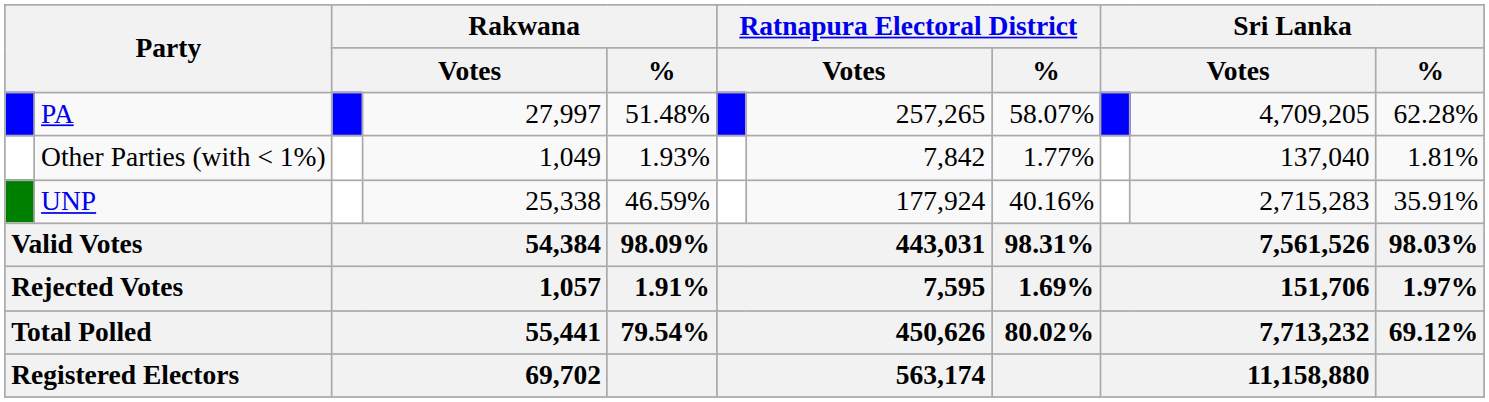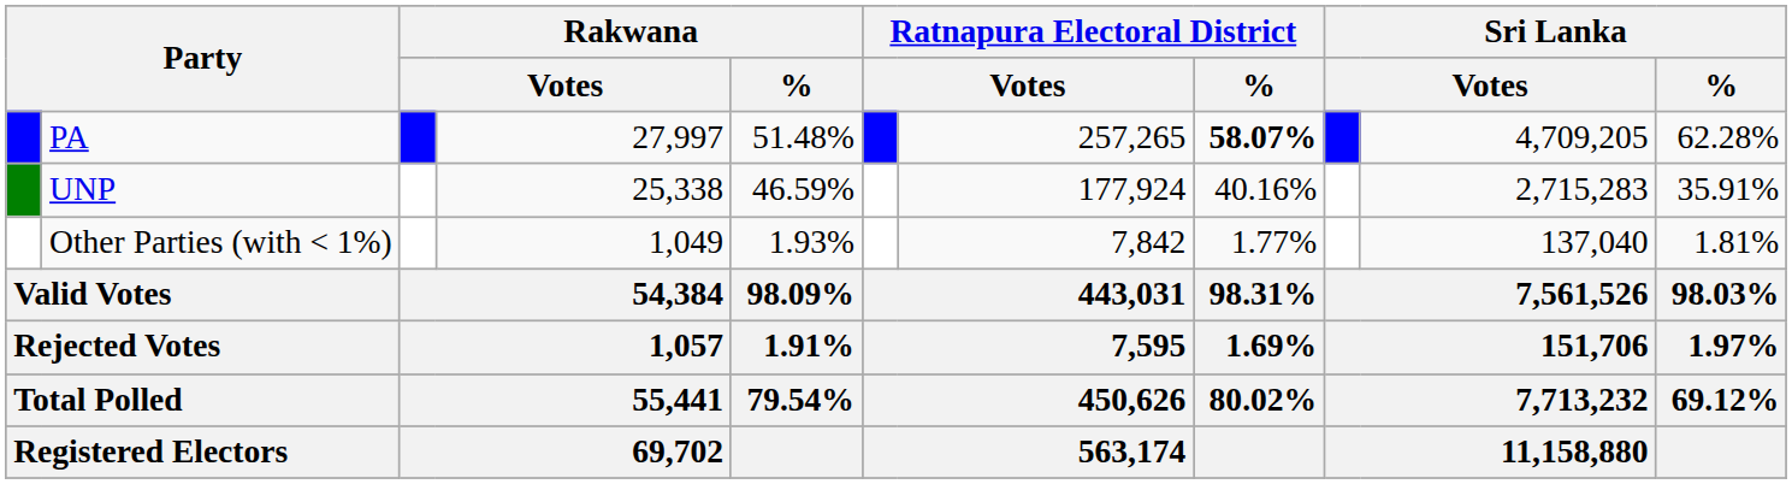 <table class="wikitable">
 <tr>
 <th colspan="2" width="144px"rowspan="2">Party</th>
 <th colspan="3" width="216px">Rakwana</th>
 <th colspan="3" width="216px"><a href='#'>Ratnapura Electoral District</a></th>
 <th colspan="3" width="216px">Sri Lanka</th>
 </tr>
 <tr>
 <th colspan="2" width="144px">Votes</th>
 <th>%</th>
 <th colspan="2" width="144px">Votes</th>
 <th>%</th>
 <th colspan="2" width="144px">Votes</th>
 <th>%</th>
 </tr>
 <tr>
 <td style="background-color:blue;" width="10px"></td>
 <td style="text-align:left;"><a href='#'>PA</a></td>
 <td style="background-color:blue;" width="10px"></td>
 <td style="text-align:right;">27,997</td>
 <td style="text-align:right;">51.48%</td>
 <td style="background-color:blue;" width="10px"></td>
 <td style="text-align:right;">257,265</td>
-<td style="text-align:right;">58.07%</td>
+<td style="text-align:right;"><strong>58.07%</strong></td>
 <td style="background-color:blue;" width="10px"></td>
 <td style="text-align:right;">4,709,205</td>
 <td style="text-align:right;">62.28%</td>
+</tr>
+<tr>
+<td style="background-color:green;" width="10px"></td>
+<td style="text-align:left;"><a href='#'>UNP</a></td>
+<td style="background-color:white;" width="10px"></td>
+<td style="text-align:right;">25,338</td>
+<td style="text-align:right;">46.59%</td>
+<td style="background-color:white;" width="10px"></td>
+<td style="text-align:right;">177,924</td>
+<td style="text-align:right;">40.16%</td>
+<td style="background-color:white;" width="10px"></td>
+<td style="text-align:right;">2,715,283</td>
+<td style="text-align:right;">35.91%</td>
 </tr>
 <tr>
 <td style="background-color:white;" width="10px"></td>
 <td style="text-align:left;">Other Parties (with < 1%)</td>
 <td style="background-color:white;" width="10px"></td>
 <td style="text-align:right;">1,049</td>
 <td style="text-align:right;">1.93%</td>
 <td style="background-color:white;" width="10px"></td>
 <td style="text-align:right;">7,842</td>
 <td style="text-align:right;">1.77%</td>
 <td style="background-color:white;" width="10px"></td>
 <td style="text-align:right;">137,040</td>
 <td style="text-align:right;">1.81%</td>
-</tr>
-<tr>
-<td style="background-color:green;" width="10px"></td>
-<td style="text-align:left;"><a href='#'>UNP</a></td>
-<td style="background-color:white;" width="10px"></td>
-<td style="text-align:right;">25,338</td>
-<td style="text-align:right;">46.59%</td>
-<td style="background-color:white;" width="10px"></td>
-<td style="text-align:right;">177,924</td>
-<td style="text-align:right;">40.16%</td>
-<td style="background-color:white;" width="10px"></td>
-<td style="text-align:right;">2,715,283</td>
-<td style="text-align:right;">35.91%</td>
 </tr>
 <tr>
 <th colspan="2" width="144px"style="text-align:left;">Valid Votes</th>
 <th style="text-align:right;"colspan="2" width="144px">54,384</th>
 <th style="text-align:right;">98.09%</th>
 <th style="text-align:right;"colspan="2" width="144px">443,031</th>
 <th style="text-align:right;">98.31%</th>
 <th style="text-align:right;"colspan="2" width="144px">7,561,526</th>
 <th style="text-align:right;">98.03%</th>
 </tr>
 <tr>
 <th colspan="2" width="144px"style="text-align:left;">Rejected Votes</th>
 <th style="text-align:right;"colspan="2" width="144px">1,057</th>
 <th style="text-align:right;">1.91%</th>
 <th style="text-align:right;"colspan="2" width="144px">7,595</th>
 <th style="text-align:right;">1.69%</th>
 <th style="text-align:right;"colspan="2" width="144px">151,706</th>
 <th style="text-align:right;">1.97%</th>
 </tr>
 <tr>
 <th colspan="2" width="144px"style="text-align:left;">Total Polled</th>
 <th style="text-align:right;"colspan="2" width="144px">55,441</th>
 <th style="text-align:right;">79.54%</th>
 <th style="text-align:right;"colspan="2" width="144px">450,626</th>
 <th style="text-align:right;">80.02%</th>
 <th style="text-align:right;"colspan="2" width="144px">7,713,232</th>
 <th style="text-align:right;">69.12%</th>
 </tr>
 <tr>
 <th colspan="2" width="144px"style="text-align:left;">Registered Electors</th>
 <th style="text-align:right;"colspan="2" width="144px">69,702</th>
 <th></th>
 <th style="text-align:right;"colspan="2" width="144px">563,174</th>
 <th></th>
 <th style="text-align:right;"colspan="2" width="144px">11,158,880</th>
 <th></th>
 </tr>
 </table>
